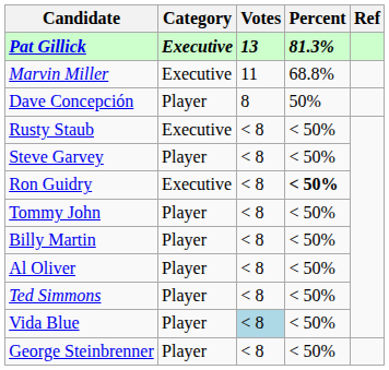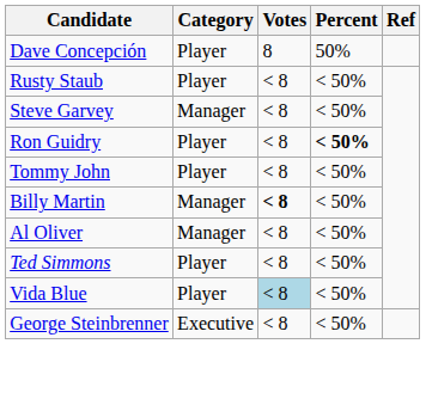 <table class="wikitable">
 <tr>
 <th>Candidate</th>
 <th>Category</th>
 <th>Votes</th>
 <th>Percent</th>
 <th>Ref</th>
-</tr>
-<tr bgcolor=ccffcc>
-<td><strong><em><a href='#'>Pat Gillick</a></em></strong></td>
-<td><strong><em>Executive</em></strong></td>
-<td><strong><em>13</em></strong></td>
-<td><strong><em>81.3%</em></strong></td>
-<td></td>
-</tr>
-<tr>
-<td><em><a href='#'>Marvin Miller</a></em></td>
-<td>Executive</td>
-<td>11</td>
-<td>68.8%</td>
-<td></td>
 </tr>
 <tr>
 <td><a href='#'>Dave Concepción</a></td>
 <td>Player</td>
 <td>8</td>
 <td>50%</td>
 <td></td>
 </tr>
 <tr>
 <td><a href='#'>Rusty Staub</a></td>
-<td>Executive</td>
+<td>Player</td>
 <td>< 8</td>
 <td>< 50%</td>
 </tr>
 <tr>
 </tr>
 <tr>
 <td><a href='#'>Steve Garvey</a></td>
-<td>Player</td>
+<td>Manager</td>
 <td>< 8</td>
 <td>< 50%</td>
 </tr>
 <tr>
 </tr>
 <tr>
 <td><a href='#'>Ron Guidry</a></td>
-<td>Executive</td>
+<td>Player</td>
 <td>< 8</td>
 <td><strong>< 50%</strong></td>
 </tr>
 <tr>
 </tr>
 <tr>
 <td><a href='#'>Tommy John</a></td>
 <td>Player</td>
 <td>< 8</td>
 <td>< 50%</td>
 </tr>
 <tr>
 </tr>
 <tr>
 <td><a href='#'>Billy Martin</a></td>
-<td>Player</td>
-<td>< 8</td>
+<td>Manager</td>
+<td><strong>< 8</strong></td>
 <td>< 50%</td>
 </tr>
 <tr>
 </tr>
 <tr>
 <td><a href='#'>Al Oliver</a></td>
-<td>Player</td>
+<td>Manager</td>
 <td>< 8</td>
 <td>< 50%</td>
 </tr>
 <tr>
 </tr>
 <tr>
 <td><em><a href='#'>Ted Simmons</a></em></td>
 <td>Player</td>
 <td>< 8</td>
 <td>< 50%</td>
 </tr>
 <tr>
 </tr>
 <tr>
 <td><a href='#'>Vida Blue</a></td>
 <td>Player</td>
 <td style="background: lightblue;">< 8</td>
 <td>< 50%</td>
 </tr>
 <tr>
 </tr>
 <tr>
 <td><a href='#'>George Steinbrenner</a></td>
-<td>Player</td>
+<td>Executive</td>
 <td>< 8</td>
 <td>< 50%</td>
 <td></td>
 </tr>
 </table>
